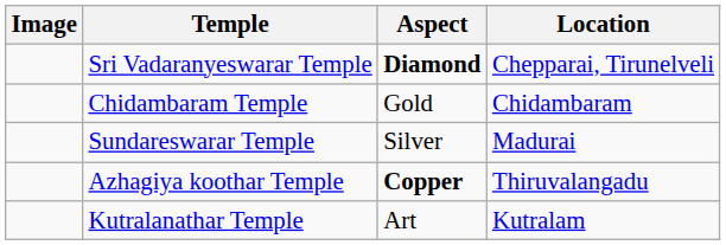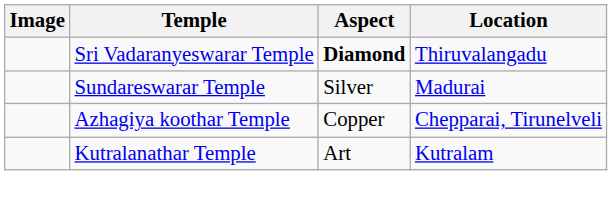 <table class="wikitable">
 <tr>
 <th>Image</th>
 <th>Temple</th>
 <th>Aspect</th>
 <th>Location</th>
 </tr>
 <tr>
 <td align="center"></td>
 <td><a href='#'>Sri Vadaranyeswarar Temple</a></td>
 <td><strong>Diamond</strong></td>
-<td><a href='#'>Chepparai, Tirunelveli</a></td>
-</tr>
-<tr>
-<td align="center"></td>
-<td><a href='#'>Chidambaram Temple</a></td>
-<td>Gold</td>
-<td><a href='#'>Chidambaram</a></td>
+<td><a href='#'>Thiruvalangadu</a></td>
 </tr>
 <tr>
 <td align="center"></td>
 <td><a href='#'>Sundareswarar Temple</a></td>
 <td>Silver</td>
 <td><a href='#'>Madurai</a></td>
 </tr>
 <tr>
 <td align="center"></td>
 <td><a href='#'>Azhagiya koothar Temple</a></td>
-<td><strong>Copper</strong></td>
-<td><a href='#'>Thiruvalangadu</a></td>
+<td>Copper</td>
+<td><a href='#'>Chepparai, Tirunelveli</a></td>
 </tr>
 <tr>
 <td align="center"></td>
 <td><a href='#'>Kutralanathar Temple</a></td>
 <td>Art</td>
 <td><a href='#'>Kutralam</a></td>
 </tr>
 </table>
